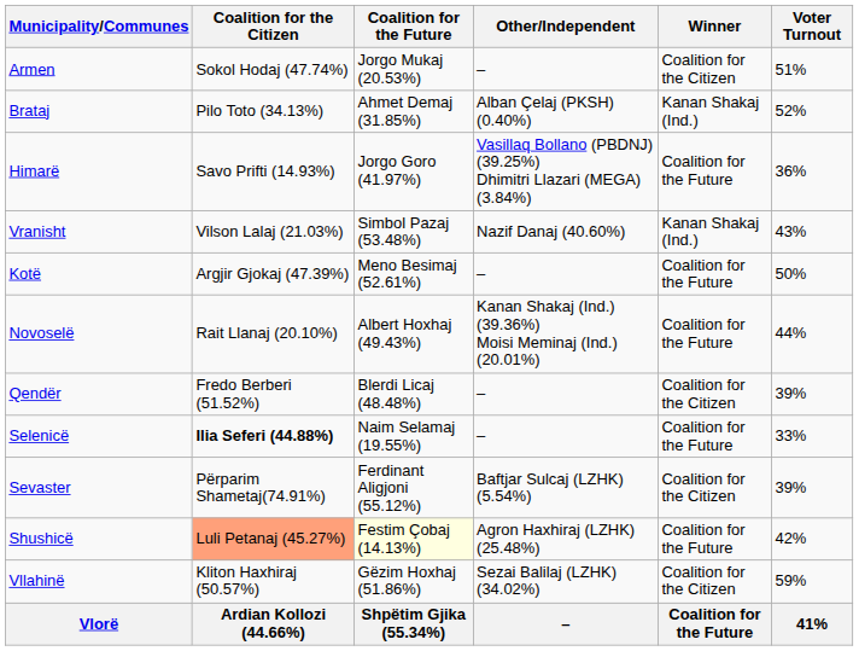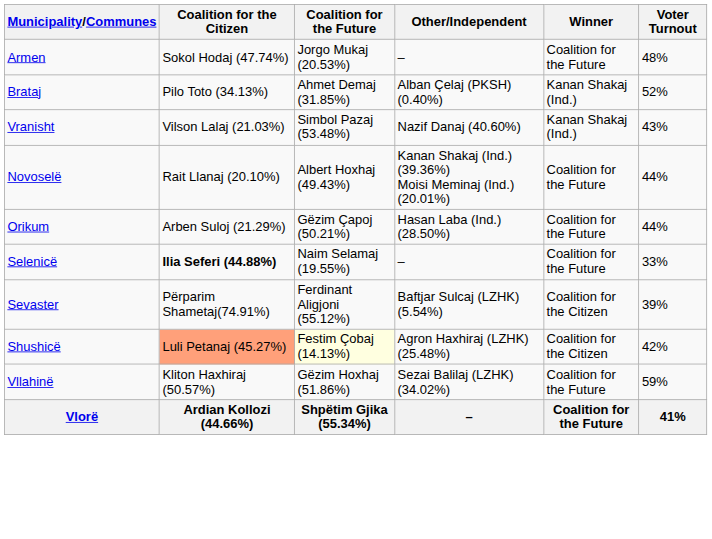 <table class="wikitable">
 <tr>
 <th><a href='#'>Municipality</a>/<a href='#'>Communes</a></th>
 <th>Coalition for the Citizen</th>
 <th>Coalition for the Future</th>
 <th>Other/Independent</th>
 <th>Winner</th>
 <th>Voter Turnout</th>
 </tr>
 <tr>
 <td><a href='#'>Armen</a></td>
 <td>Sokol Hodaj (47.74%)</td>
 <td>Jorgo Mukaj (20.53%)</td>
 <td>–</td>
-<td>Coalition for the Citizen</td>
-<td>51%</td>
+<td>Coalition for the Future</td>
+<td>48%</td>
 </tr>
 <tr>
 <td><a href='#'>Brataj</a></td>
 <td>Pilo Toto (34.13%)</td>
 <td>Ahmet Demaj (31.85%)</td>
 <td>Alban Çelaj (PKSH) (0.40%)</td>
 <td>Kanan Shakaj (Ind.)</td>
 <td>52%</td>
 </tr>
 <tr>
-<td><a href='#'>Himarë</a></td>
-<td>Savo Prifti (14.93%)</td>
-<td>Jorgo Goro (41.97%)</td>
-<td><a href='#'>Vasillaq Bollano</a> (PBDNJ) (39.25%)<br>Dhimitri Llazari (MEGA) (3.84%)</td>
-<td>Coalition for the Future</td>
-<td>36%</td>
-</tr>
-<tr>
 <td><a href='#'>Vranisht</a></td>
 <td>Vilson Lalaj (21.03%)</td>
 <td>Simbol Pazaj (53.48%)</td>
 <td>Nazif Danaj (40.60%)</td>
 <td>Kanan Shakaj (Ind.)</td>
 <td>43%</td>
-</tr>
-<tr>
-<td><a href='#'>Kotë</a></td>
-<td>Argjir Gjokaj (47.39%)</td>
-<td>Meno Besimaj (52.61%)</td>
-<td>–</td>
-<td>Coalition for the Future</td>
-<td>50%</td>
 </tr>
 <tr>
 <td><a href='#'>Novoselë</a></td>
 <td>Rait Llanaj (20.10%)</td>
 <td>Albert Hoxhaj (49.43%)</td>
 <td>Kanan Shakaj (Ind.) (39.36%)<br>Moisi Meminaj (Ind.) (20.01%)</td>
 <td>Coalition for the Future</td>
 <td>44%</td>
 </tr>
 <tr>
-<td><a href='#'>Qendër</a></td>
-<td>Fredo Berberi (51.52%)</td>
-<td>Blerdi Licaj (48.48%)</td>
-<td>–</td>
-<td>Coalition for the Citizen</td>
-<td>39%</td>
+<td><a href='#'>Orikum</a></td>
+<td>Arben Suloj (21.29%)</td>
+<td>Gëzim Çapoj (50.21%)</td>
+<td>Hasan Laba (Ind.) (28.50%)</td>
+<td>Coalition for the Future</td>
+<td>44%</td>
 </tr>
 <tr>
 <td><a href='#'>Selenicë</a></td>
 <td><strong>Ilia Seferi (44.88%)</strong></td>
 <td>Naim Selamaj (19.55%)</td>
 <td>–</td>
 <td>Coalition for the Future</td>
 <td>33%</td>
 </tr>
 <tr>
 <td><a href='#'>Sevaster</a></td>
 <td>Përparim Shametaj(74.91%)</td>
 <td>Ferdinant Aligjoni (55.12%)</td>
 <td>Baftjar Sulcaj (LZHK) (5.54%)</td>
 <td>Coalition for the Citizen</td>
 <td>39%</td>
 </tr>
 <tr>
 <td><a href='#'>Shushicë</a></td>
 <td style="background: lightsalmon;">Luli Petanaj (45.27%)</td>
 <td style="background: lightyellow;">Festim Çobaj (14.13%)</td>
 <td>Agron Haxhiraj (LZHK) (25.48%)</td>
-<td>Coalition for the Future</td>
+<td>Coalition for the Citizen</td>
 <td>42%</td>
 </tr>
 <tr>
 <td><a href='#'>Vllahinë</a></td>
 <td>Kliton Haxhiraj (50.57%)</td>
 <td>Gëzim Hoxhaj (51.86%)</td>
 <td>Sezai Balilaj (LZHK) (34.02%)</td>
-<td>Coalition for the Citizen</td>
+<td>Coalition for the Future</td>
 <td>59%</td>
 </tr>
 <tr>
 <th><a href='#'>Vlorë</a></th>
 <th>Ardian Kollozi (44.66%)</th>
 <th>Shpëtim Gjika (55.34%)</th>
 <th>–</th>
 <th>Coalition for the Future</th>
 <th>41%</th>
 </tr>
 </table>
